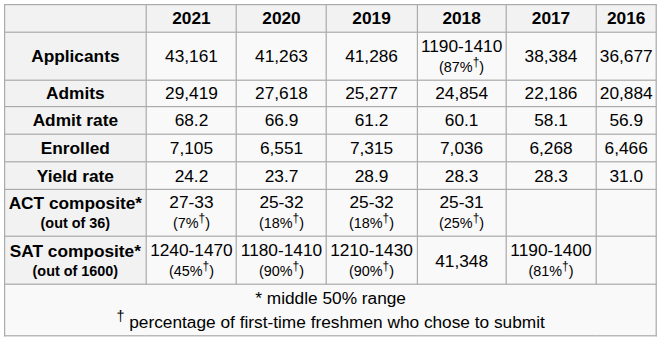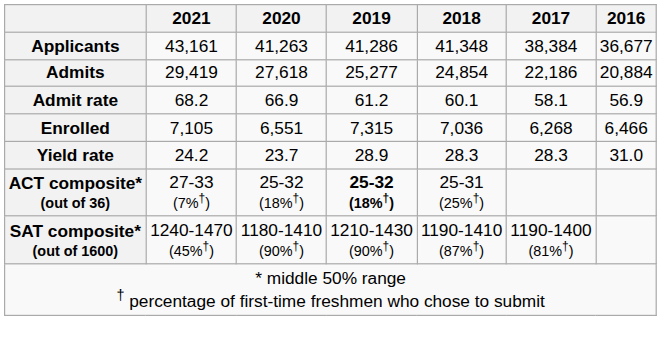 <table class="wikitable" style="text-align:center; float:left; font-size:90%; margin:10px;">
 <tr>
 <th></th>
 <th>2021</th>
 <th>2020</th>
 <th>2019</th>
 <th>2018</th>
 <th>2017</th>
 <th>2016</th>
 </tr>
 <tr>
 <th>Applicants</th>
 <td>43,161</td>
 <td>41,263</td>
 <td>41,286</td>
-<td>1190-1410<br><small>(87%<sup>†</sup>)</small></td>
+<td>41,348</td>
 <td>38,384</td>
 <td>36,677</td>
 </tr>
 <tr>
 <th>Admits</th>
 <td>29,419</td>
 <td>27,618</td>
 <td>25,277</td>
 <td>24,854</td>
 <td>22,186</td>
 <td>20,884</td>
 </tr>
 <tr>
 <th>Admit rate</th>
 <td>68.2</td>
 <td>66.9</td>
 <td>61.2</td>
 <td>60.1</td>
 <td>58.1</td>
 <td>56.9</td>
 </tr>
 <tr>
 <th>Enrolled</th>
 <td>7,105</td>
 <td>6,551</td>
 <td>7,315</td>
 <td>7,036</td>
 <td>6,268</td>
 <td>6,466</td>
 </tr>
 <tr>
 <th>Yield rate</th>
 <td>24.2</td>
 <td>23.7</td>
 <td>28.9</td>
 <td>28.3</td>
 <td>28.3</td>
 <td>31.0</td>
 </tr>
 <tr>
 <th>ACT composite*<br><small>(out of 36)</small></th>
 <td>27-33<br><small>(7%<sup>†</sup>)</small></td>
 <td>25-32<br><small>(18%<sup>†</sup>)</small></td>
-<td>25-32<br><small>(18%<sup>†</sup>)</small></td>
+<td><strong>25-32<br><small>(18%<sup>†</sup>)</small></strong></td>
 <td>25-31<br><small>(25%<sup>†</sup>)</small></td>
 <td></td>
 <td></td>
 </tr>
 <tr>
 <th>SAT composite*<br><small>(out of 1600)</small></th>
 <td>1240-1470<br><small>(45%<sup>†</sup>)</small></td>
 <td>1180-1410<br><small>(90%<sup>†</sup>)</small></td>
 <td>1210-1430<br><small>(90%<sup>†</sup>)</small></td>
-<td>41,348</td>
+<td>1190-1410<br><small>(87%<sup>†</sup>)</small></td>
 <td>1190-1400<br><small>(81%<sup>†</sup>)</small></td>
 <td></td>
 </tr>
 <tr>
 <td colspan=7>* middle 50% range<br> <sup>†</sup> percentage of first-time freshmen who chose to submit</td>
 </tr>
 </table>
